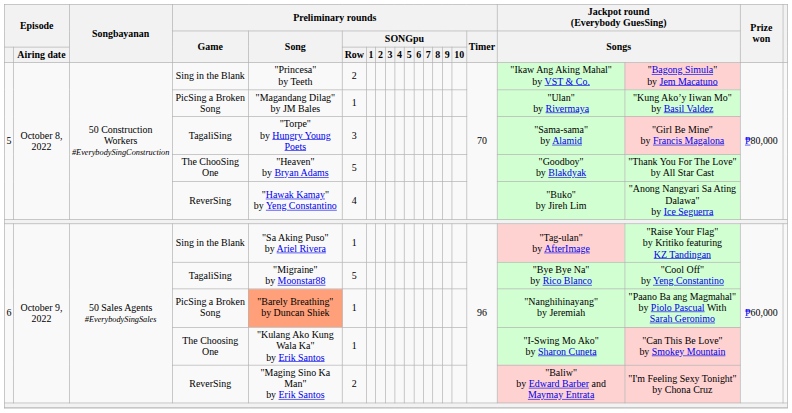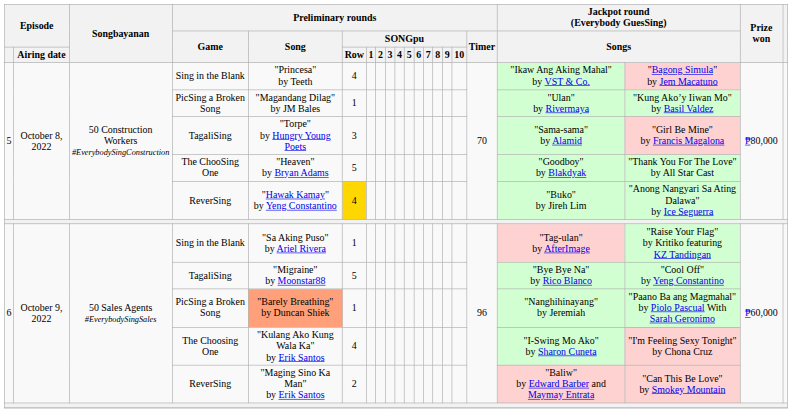 <table class="wikitable mw-collapsible mw-collapsed" style="text-align:center; width:100%">
 <tr>
 <th colspan=2 rowspan=2>Episode</th>
 <th rowspan=3>Songbayanan</th>
 <th colspan=14>Preliminary rounds</th>
 <th colspan=2>Jackpot round<br>(Everybody GuesSing)</th>
 <th rowspan=3>Prize won</th>
 <th rowspan=3></th>
 </tr>
 <tr>
 <th rowspan=2>Game</th>
 <th rowspan=2>Song</th>
 <th colspan=11>SONGpu</th>
 <th rowspan=2>Timer</th>
 <th colspan=2 rowspan=2>Songs</th>
 </tr>
 <tr>
 <th></th>
 <th>Airing date</th>
 <th>Row</th>
 <th>1</th>
 <th>2</th>
 <th>3</th>
 <th>4</th>
 <th>5</th>
 <th>6</th>
 <th>7</th>
 <th>8</th>
 <th>9</th>
 <th>10</th>
 </tr>
 <tr>
 <td rowspan=5>5</td>
 <td rowspan=5>October 8, 2022</td>
 <td rowspan=5>50 Construction Workers<br><small><em>#EverybodySingConstruction</em></small></td>
 <td>Sing in the Blank</td>
 <td>"Princesa"<br>by Teeth</td>
-<td>2</td>
+<td>4</td>
 <td></td>
 <td></td>
 <td></td>
 <td></td>
 <td></td>
 <td></td>
 <td></td>
 <td></td>
 <td></td>
 <td></td>
 <td rowspan=5>70 </td>
 <td bgcolor=D2FFD2>"Ikaw Ang Aking Mahal"<br>by <a href='#'>VST & Co.</a></td>
 <td bgcolor=FFD2D2>"<a href='#'>Bagong Simula</a>"<br>by <a href='#'>Jem Macatuno</a></td>
 <td rowspan=5><a href='#'>₱</a>80,000</td>
 <td rowspan=5></td>
 </tr>
 <tr>
 <td>PicSing a Broken Song</td>
 <td>"Magandang Dilag"<br>by JM Bales</td>
 <td>1</td>
 <td></td>
 <td></td>
 <td></td>
 <td></td>
 <td></td>
 <td></td>
 <td></td>
 <td></td>
 <td></td>
 <td></td>
 <td bgcolor=D2FFD2>"Ulan"<br>by <a href='#'>Rivermaya</a></td>
 <td bgcolor=D2FFD2>"Kung Ako’y Iiwan Mo"<br>by <a href='#'>Basil Valdez</a></td>
 </tr>
 <tr>
 <td>TagaliSing</td>
 <td>"Torpe"<br>by <a href='#'>Hungry Young Poets</a></td>
 <td>3</td>
 <td></td>
 <td></td>
 <td></td>
 <td></td>
 <td></td>
 <td></td>
 <td></td>
 <td></td>
 <td></td>
 <td></td>
 <td bgcolor=D2FFD2>"Sama-sama"<br>by <a href='#'>Alamid</a></td>
 <td bgcolor=FFD2D2>"Girl Be Mine"<br>by <a href='#'>Francis Magalona</a></td>
 </tr>
 <tr>
 <td>The ChooSing One</td>
 <td>"Heaven"<br>by <a href='#'>Bryan Adams</a></td>
 <td>5</td>
 <td></td>
 <td></td>
 <td></td>
 <td></td>
 <td></td>
 <td></td>
 <td></td>
 <td></td>
 <td></td>
 <td></td>
 <td bgcolor=D2FFD2>"Goodboy"<br>by <a href='#'>Blakdyak</a></td>
 <td bgcolor=D2FFD2>"Thank You For The Love"<br>by All Star Cast</td>
 </tr>
 <tr>
 <td>ReverSing</td>
 <td>"<a href='#'>Hawak Kamay</a>"<br>by <a href='#'>Yeng Constantino</a></td>
-<td>4</td>
+<td style="background: gold;">4</td>
 <td></td>
 <td></td>
 <td></td>
 <td></td>
 <td></td>
 <td></td>
 <td></td>
 <td></td>
 <td></td>
 <td></td>
 <td bgcolor=D2FFD2>"Buko"<br>by Jireh Lim</td>
 <td bgcolor=D2FFD2>"Anong Nangyari Sa Ating Dalawa"<br>by <a href='#'>Ice Seguerra</a></td>
 </tr>
 <tr>
 <th colspan=21 bgcolor=555></th>
 </tr>
 <tr>
 <td rowspan=5>6</td>
 <td rowspan=5>October 9, 2022</td>
 <td rowspan=5>50 Sales Agents<br><small><em>#EverybodySingSales</em></small></td>
 <td>Sing in the Blank</td>
 <td>"Sa Aking Puso"<br>by <a href='#'>Ariel Rivera</a></td>
 <td>1</td>
 <td></td>
 <td></td>
 <td></td>
 <td></td>
 <td></td>
 <td></td>
 <td></td>
 <td></td>
 <td></td>
 <td></td>
 <td rowspan=5>96 </td>
 <td bgcolor=FFD2D2>"Tag-ulan"<br>by <a href='#'>AfterImage</a></td>
 <td bgcolor=D2FFD2>"Raise Your Flag"<br>by Kritiko featuring<br> <a href='#'>KZ Tandingan</a></td>
 <td rowspan=5><a href='#'>₱</a>60,000</td>
 <td rowspan=5></td>
 </tr>
 <tr>
 <td>TagaliSing</td>
 <td>"Migraine"<br>by <a href='#'>Moonstar88</a></td>
 <td>5</td>
 <td></td>
 <td></td>
 <td></td>
 <td></td>
 <td></td>
 <td></td>
 <td></td>
 <td></td>
 <td></td>
 <td></td>
 <td bgcolor=D2FFD2>"Bye Bye Na"<br>by <a href='#'>Rico Blanco</a></td>
 <td bgcolor=D2FFD2>"Cool Off"<br>by <a href='#'>Yeng Constantino</a></td>
 </tr>
 <tr>
 <td>PicSing a Broken Song</td>
 <td style="background: lightsalmon;">"Barely Breathing"<br>by Duncan Shiek</td>
 <td>1</td>
 <td></td>
 <td></td>
 <td></td>
 <td></td>
 <td></td>
 <td></td>
 <td></td>
 <td></td>
 <td></td>
 <td></td>
 <td bgcolor=D2FFD2>"Nanghihinayang"<br>by Jeremiah</td>
 <td bgcolor=D2FFD2>"Paano Ba ang Magmahal"<br>by <a href='#'>Piolo Pascual</a> With <a href='#'>Sarah Geronimo</a></td>
 </tr>
 <tr>
 <td>The Choosing One</td>
 <td>"Kulang Ako Kung Wala Ka"<br>by <a href='#'>Erik Santos</a></td>
-<td>1</td>
+<td>4</td>
 <td></td>
 <td></td>
 <td></td>
 <td></td>
 <td></td>
 <td></td>
 <td></td>
 <td></td>
 <td></td>
 <td></td>
 <td bgcolor=D2FFD2>"I-Swing Mo Ako"<br>by <a href='#'>Sharon Cuneta</a></td>
-<td bgcolor=FFD2D2>"Can This Be Love"<br>by <a href='#'>Smokey Mountain</a></td>
+<td bgcolor=FFD2D2>"I'm Feeling Sexy Tonight"<br>by Chona Cruz</td>
 </tr>
 <tr>
 <td>ReverSing</td>
 <td>"Maging Sino Ka Man"<br>by <a href='#'>Erik Santos</a></td>
 <td>2</td>
 <td></td>
 <td></td>
 <td></td>
 <td></td>
 <td></td>
 <td></td>
 <td></td>
 <td></td>
 <td></td>
 <td></td>
 <td bgcolor=FFD2D2>"Baliw"<br>by <a href='#'>Edward Barber</a> and <a href='#'>Maymay Entrata</a></td>
-<td bgcolor=FFD2D2>"I'm Feeling Sexy Tonight"<br>by Chona Cruz</td>
+<td bgcolor=FFD2D2>"Can This Be Love"<br>by <a href='#'>Smokey Mountain</a></td>
 </tr>
 <tr>
 <th colspan=21 bgcolor=555></th>
 </tr>
 <tr>
 </tr>
 </table>
